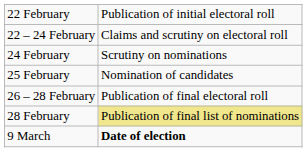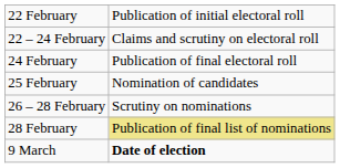 <table class="wikitable">
 <tr>
 <td>22 February</td>
 <td>Publication of initial electoral roll</td>
 </tr>
 <tr>
 <td>22 – 24 February</td>
 <td>Claims and scrutiny on electoral roll</td>
 </tr>
 <tr>
 <td>24 February</td>
-<td>Scrutiny on nominations</td>
+<td>Publication of final electoral roll</td>
 </tr>
 <tr>
 <td>25 February</td>
 <td>Nomination of candidates</td>
 </tr>
 <tr>
 <td>26 – 28 February</td>
-<td>Publication of final electoral roll</td>
+<td>Scrutiny on nominations</td>
 </tr>
 <tr>
 <td>28 February</td>
 <td style="background: khaki;">Publication of final list of nominations</td>
 </tr>
 <tr>
 <td>9 March</td>
 <td><strong>Date of election</strong></td>
 </tr>
 </table>
